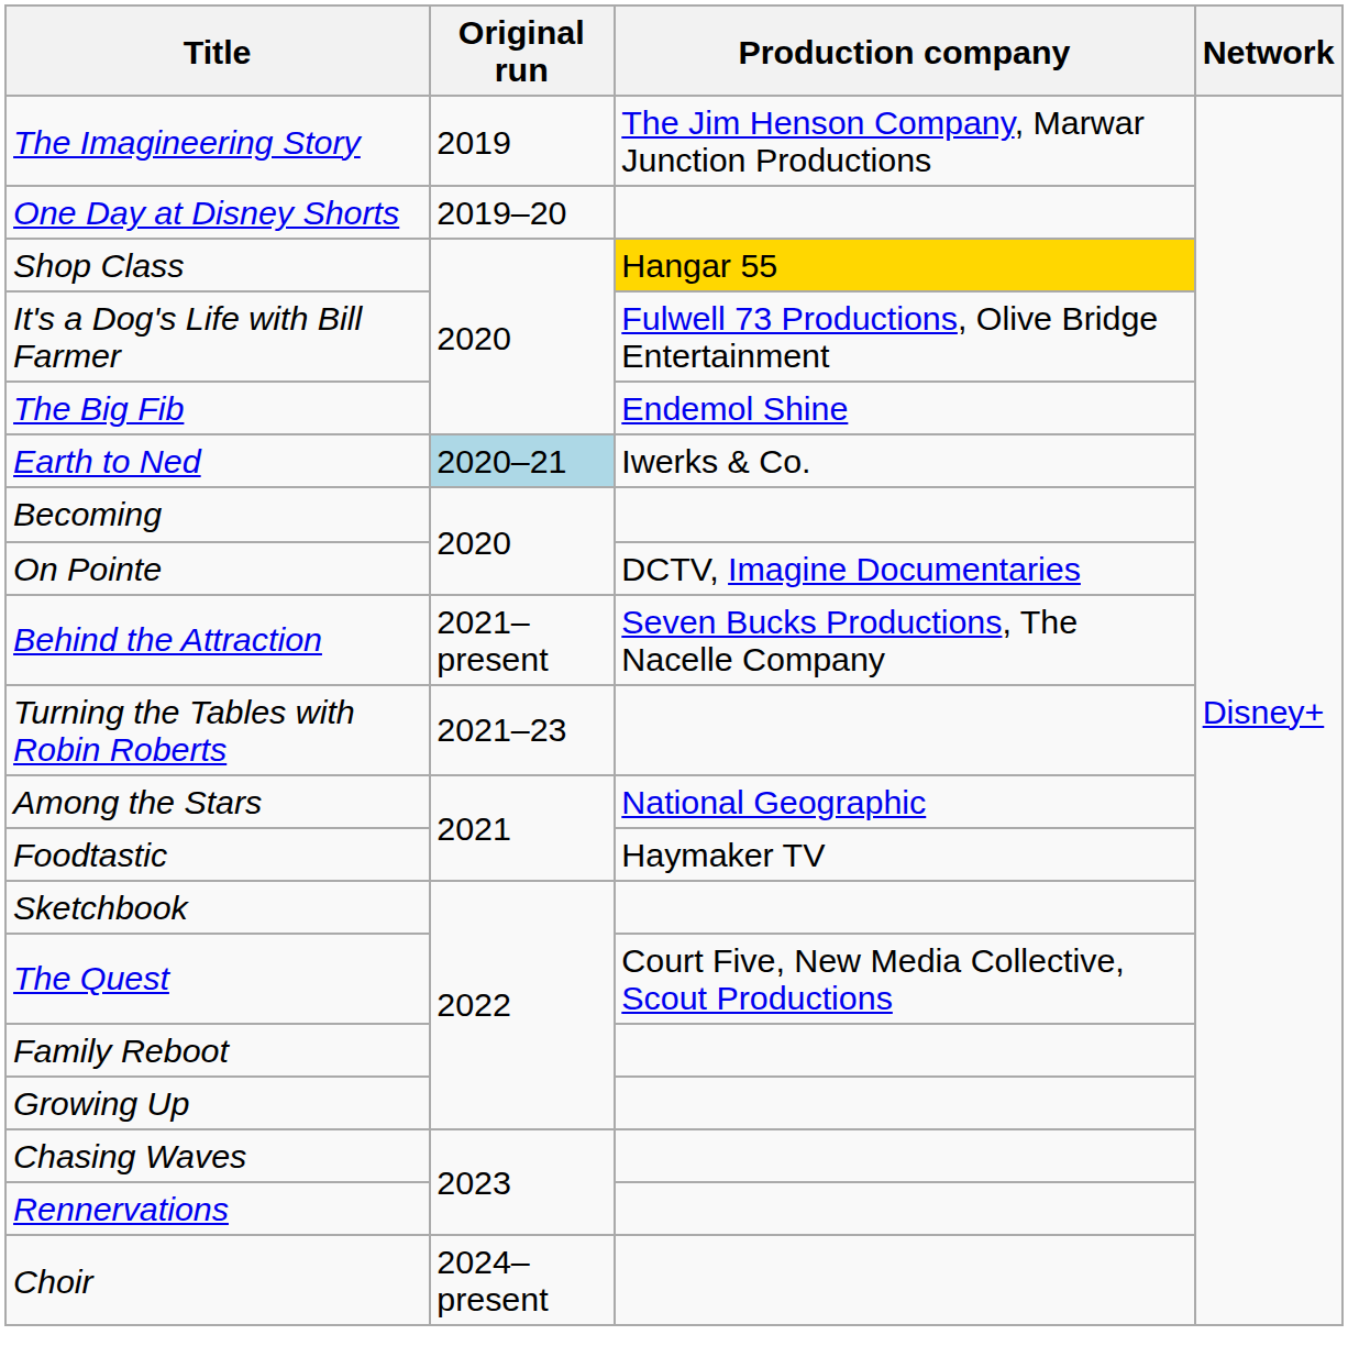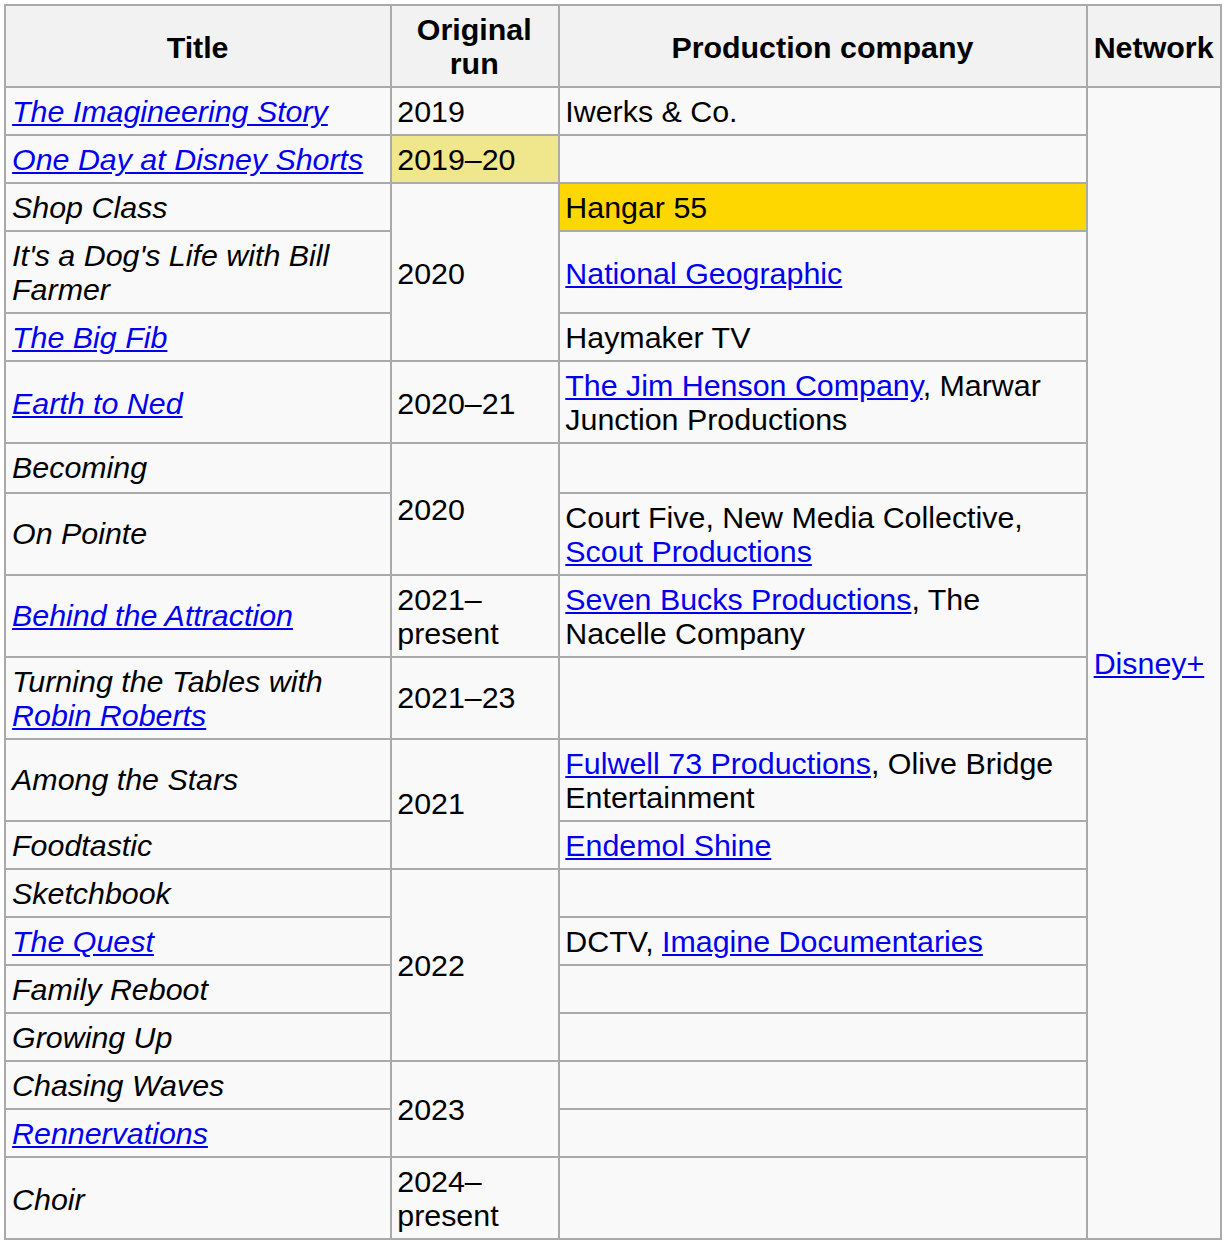 <table class="wikitable sortable" style="font-size: 95%;">
 <tr bgcolor="#B0C4DE">
 <th>Title</th>
 <th>Original run</th>
 <th>Production company</th>
 <th>Network</th>
 </tr>
 <tr>
 <td><em><a href='#'>The Imagineering Story</a></em></td>
 <td>2019</td>
-<td><a href='#'>The Jim Henson Company</a>, Marwar Junction Productions</td>
+<td>Iwerks & Co.</td>
 <td rowspan="19"><a href='#'>Disney+</a></td>
 </tr>
 <tr>
 <td><em><a href='#'>One Day at Disney Shorts</a></em></td>
-<td>2019–20</td>
+<td style="background: khaki;">2019–20</td>
 <td></td>
 </tr>
 <tr>
 <td><em>Shop Class</em></td>
 <td rowspan="3">2020</td>
 <td style="background: gold;">Hangar 55</td>
 </tr>
 <tr>
 <td><em>It's a Dog's Life with Bill Farmer</em></td>
-<td><a href='#'>Fulwell 73 Productions</a>, Olive Bridge Entertainment</td>
+<td><a href='#'>National Geographic</a></td>
 </tr>
 <tr>
 <td><em><a href='#'>The Big Fib</a></em></td>
-<td><a href='#'>Endemol Shine</a></td>
+<td>Haymaker TV</td>
 </tr>
 <tr>
 <td><em><a href='#'>Earth to Ned</a></em></td>
-<td style="background: lightblue;">2020–21</td>
-<td>Iwerks & Co.</td>
+<td>2020–21</td>
+<td><a href='#'>The Jim Henson Company</a>, Marwar Junction Productions</td>
 </tr>
 <tr>
 <td><em>Becoming</em></td>
 <td rowspan="2">2020</td>
 <td></td>
 </tr>
 <tr>
 <td><em>On Pointe</em></td>
-<td>DCTV, <a href='#'>Imagine Documentaries</a></td>
+<td>Court Five, New Media Collective, <a href='#'>Scout Productions</a></td>
 </tr>
 <tr>
 <td><em><a href='#'>Behind the Attraction</a></em></td>
 <td>2021–present</td>
 <td><a href='#'>Seven Bucks Productions</a>, The Nacelle Company</td>
 </tr>
 <tr>
 <td><em>Turning the Tables with <a href='#'>Robin Roberts</a></em></td>
 <td>2021–23</td>
 <td></td>
 </tr>
 <tr>
 <td><em>Among the Stars</em></td>
 <td rowspan="2">2021</td>
-<td><a href='#'>National Geographic</a></td>
+<td><a href='#'>Fulwell 73 Productions</a>, Olive Bridge Entertainment</td>
 </tr>
 <tr>
 <td><em>Foodtastic</em></td>
-<td>Haymaker TV</td>
+<td><a href='#'>Endemol Shine</a></td>
 </tr>
 <tr>
 <td><em>Sketchbook</em></td>
 <td rowspan="4">2022</td>
 <td></td>
 </tr>
 <tr>
 <td><em><a href='#'>The Quest</a></em></td>
-<td>Court Five, New Media Collective, <a href='#'>Scout Productions</a></td>
+<td>DCTV, <a href='#'>Imagine Documentaries</a></td>
 </tr>
 <tr>
 <td><em>Family Reboot</em></td>
 <td></td>
 </tr>
 <tr>
 <td><em>Growing Up</em></td>
 <td></td>
 </tr>
 <tr>
 <td><em>Chasing Waves</em></td>
 <td rowspan="2">2023</td>
 <td></td>
 </tr>
 <tr>
 <td><em><a href='#'>Rennervations</a></em></td>
 <td></td>
 </tr>
 <tr>
 <td><em>Choir</em></td>
 <td>2024–present</td>
 <td></td>
 </tr>
 </table>
